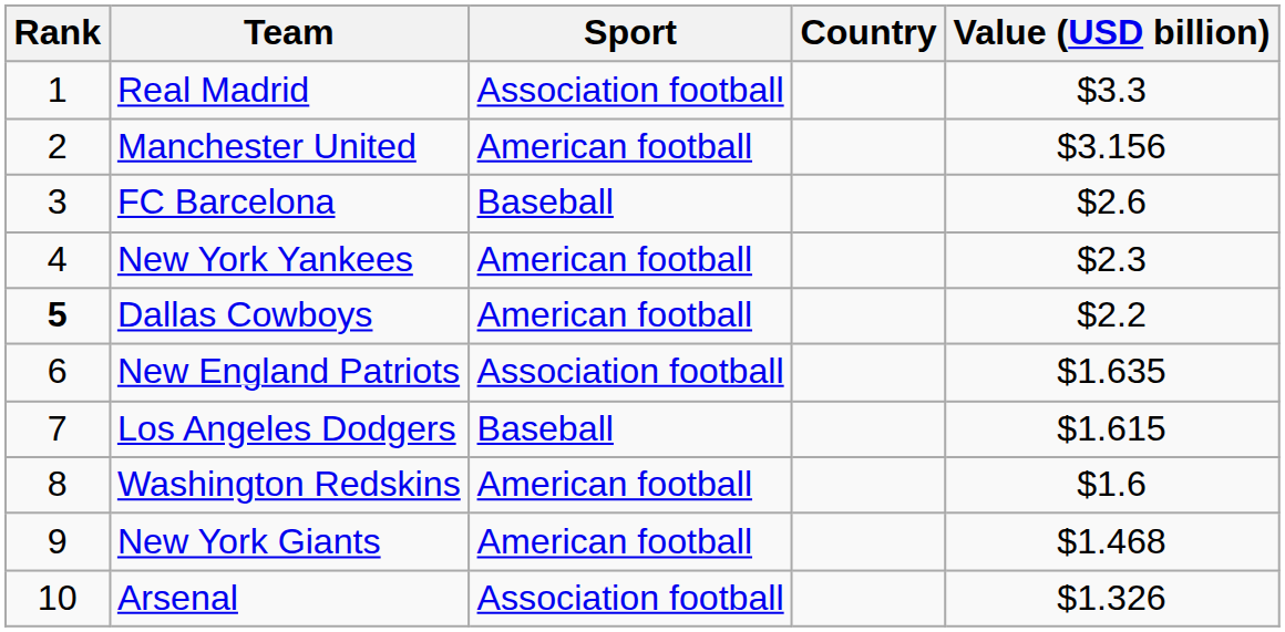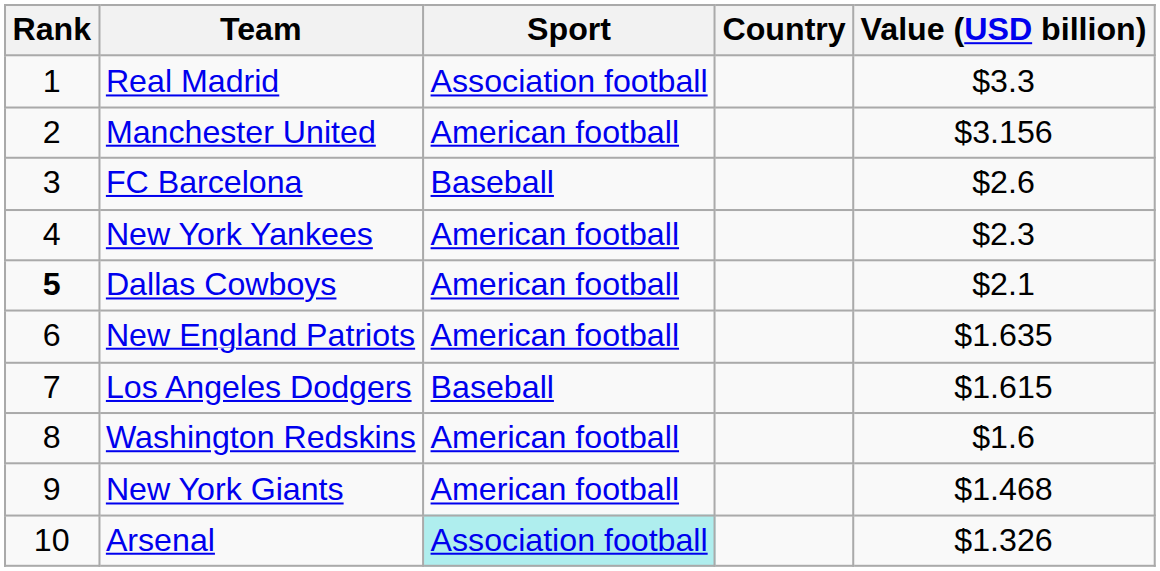 <table class="sortable wikitable">
 <tr>
 <th>Rank</th>
 <th>Team</th>
 <th>Sport</th>
 <th>Country</th>
 <th>Value (<a href='#'>USD</a> billion)</th>
 </tr>
 <tr>
 <td align="center">1</td>
 <td><a href='#'>Real Madrid</a></td>
 <td><a href='#'>Association football</a></td>
 <td></td>
 <td align="center">$3.3</td>
 </tr>
 <tr>
 <td align="center">2</td>
 <td><a href='#'>Manchester United</a></td>
 <td><a href='#'>American football</a></td>
 <td></td>
 <td align="center">$3.156</td>
 </tr>
 <tr>
 <td align="center">3</td>
 <td><a href='#'>FC Barcelona</a></td>
 <td><a href='#'>Baseball</a></td>
 <td></td>
 <td align="center">$2.6</td>
 </tr>
 <tr>
 <td align="center">4</td>
 <td><a href='#'>New York Yankees</a></td>
 <td><a href='#'>American football</a></td>
 <td></td>
 <td align="center">$2.3</td>
 </tr>
 <tr>
 <td align="center"><strong>5</strong></td>
 <td><a href='#'>Dallas Cowboys</a></td>
 <td><a href='#'>American football</a></td>
 <td></td>
-<td align="center">$2.2</td>
+<td align="center">$2.1</td>
 </tr>
 <tr>
 <td align="center">6</td>
 <td><a href='#'>New England Patriots</a></td>
-<td><a href='#'>Association football</a></td>
+<td><a href='#'>American football</a></td>
 <td></td>
 <td align="center">$1.635</td>
 </tr>
 <tr>
 <td align="center">7</td>
 <td><a href='#'>Los Angeles Dodgers</a></td>
 <td><a href='#'>Baseball</a></td>
 <td></td>
 <td align="center">$1.615</td>
 </tr>
 <tr>
 <td align="center">8</td>
 <td><a href='#'>Washington Redskins</a></td>
 <td><a href='#'>American football</a></td>
 <td></td>
 <td align="center">$1.6</td>
 </tr>
 <tr>
 <td align="center">9</td>
 <td><a href='#'>New York Giants</a></td>
 <td><a href='#'>American football</a></td>
 <td></td>
 <td align="center">$1.468</td>
 </tr>
 <tr>
 <td align="center">10</td>
 <td><a href='#'>Arsenal</a></td>
-<td><a href='#'>Association football</a></td>
+<td style="background: paleturquoise;"><a href='#'>Association football</a></td>
 <td></td>
 <td align="center">$1.326</td>
 </tr>
 </table>
